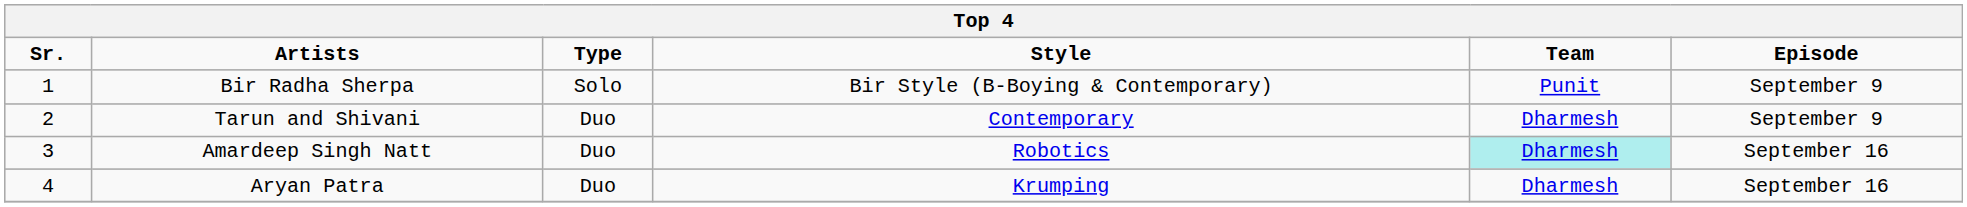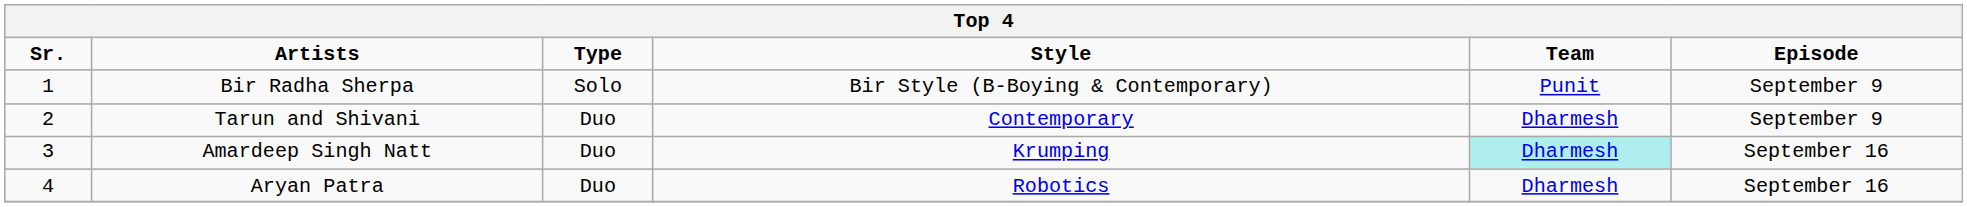 <table class=wikitable style="width: 100%; text-align: center">
 <tr>
 <th colspan=6>Top 4</th>
 </tr>
 <tr>
 <td><strong>Sr.</strong></td>
 <td><strong>Artists</strong></td>
 <td><strong>Type</strong></td>
 <td><strong>Style</strong></td>
 <td><strong>Team</strong></td>
 <td><strong>Episode</strong></td>
 </tr>
 <tr>
 <td>1</td>
 <td>Bir Radha Sherpa</td>
 <td>Solo</td>
 <td>Bir Style (B-Boying & Contemporary)</td>
 <td><a href='#'>Punit</a></td>
 <td>September 9</td>
 </tr>
 <tr>
 <td>2</td>
 <td>Tarun and Shivani</td>
 <td>Duo</td>
 <td><a href='#'>Contemporary</a></td>
 <td><a href='#'>Dharmesh</a></td>
 <td>September 9</td>
 </tr>
 <tr>
 <td>3</td>
 <td>Amardeep Singh Natt</td>
 <td>Duo</td>
-<td><a href='#'>Robotics</a></td>
+<td><a href='#'>Krumping</a></td>
 <td style="background: paleturquoise;"><a href='#'>Dharmesh</a></td>
 <td>September 16</td>
 </tr>
 <tr>
 <td>4</td>
 <td>Aryan Patra</td>
 <td>Duo</td>
-<td><a href='#'>Krumping</a></td>
+<td><a href='#'>Robotics</a></td>
 <td><a href='#'>Dharmesh</a></td>
 <td>September 16</td>
 </tr>
 <tr>
 </tr>
 </table>
